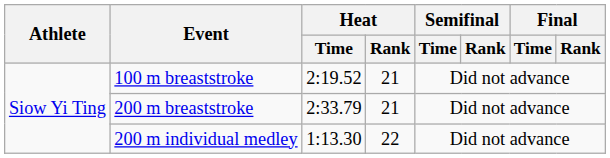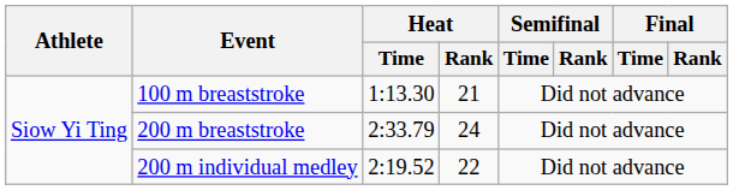 <table class=wikitable style="font-size:90%">
 <tr>
 <th rowspan="2">Athlete</th>
 <th rowspan="2">Event</th>
 <th colspan="2">Heat</th>
 <th colspan="2">Semifinal</th>
 <th colspan="2">Final</th>
 </tr>
 <tr style="font-size:95%">
 <th>Time</th>
 <th>Rank</th>
 <th>Time</th>
 <th>Rank</th>
 <th>Time</th>
 <th>Rank</th>
 </tr>
 <tr align=center>
 <td align=left rowspan=3><a href='#'>Siow Yi Ting</a></td>
 <td align=left><a href='#'>100 m breaststroke</a></td>
-<td>2:19.52</td>
+<td>1:13.30</td>
 <td>21</td>
 <td colspan=4>Did not advance</td>
 </tr>
 <tr align=center>
 <td align=left><a href='#'>200 m breaststroke</a></td>
 <td>2:33.79</td>
-<td>21</td>
+<td>24</td>
 <td colspan=4>Did not advance</td>
 </tr>
 <tr align=center>
 <td align=left><a href='#'>200 m individual medley</a></td>
-<td>1:13.30</td>
+<td>2:19.52</td>
 <td>22</td>
 <td colspan=4>Did not advance</td>
 </tr>
 </table>
